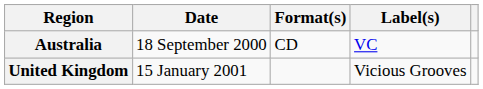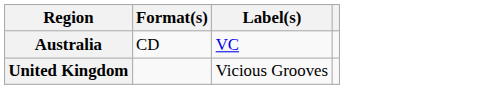 <table class="wikitable plainrowheaders">
 <tr>
 <th scope="col">Region</th>
-<th scope="col">Date</th>
 <th scope="col">Format(s)</th>
 <th scope="col">Label(s)</th>
 <th scope="col"></th>
 </tr>
 <tr>
 <th scope="row">Australia</th>
-<td>18 September 2000</td>
 <td>CD</td>
 <td><a href='#'>VC</a></td>
 <td></td>
 </tr>
 <tr>
 <th scope="row">United Kingdom</th>
-<td>15 January 2001</td>
 <td></td>
 <td>Vicious Grooves</td>
 <td></td>
 </tr>
 </table>
